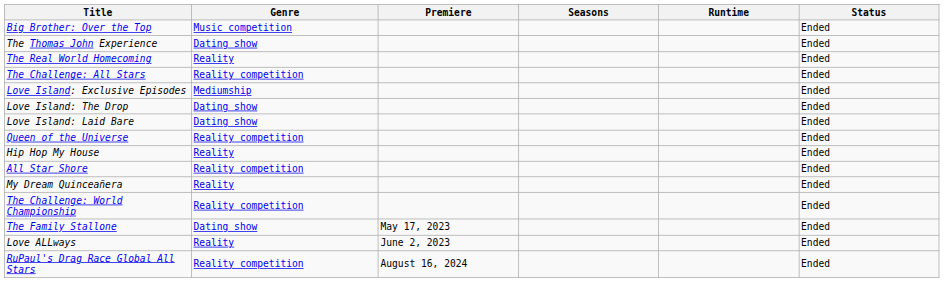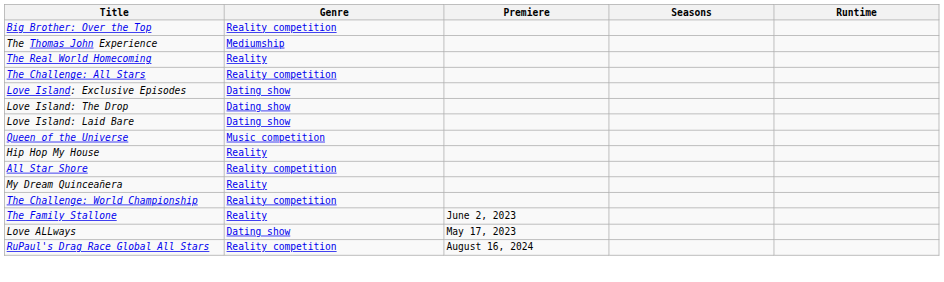 <table class="wikitable sortable" style="width:100%;">
 <tr>
 <th style="width:20%;">Title</th>
 <th style="width:20%;">Genre</th>
 <th style="width:15%;">Premiere</th>
 <th style="width:15%;">Seasons</th>
 <th style="width:15%;">Runtime</th>
-<th style="width:15%;">Status</th>
 </tr>
 <tr>
 <td><em><a href='#'>Big Brother: Over the Top</a></em></td>
-<td><a href='#'>Music competition</a></td>
+<td><a href='#'>Reality competition</a></td>
 <td></td>
 <td></td>
 <td></td>
-<td>Ended</td>
 </tr>
 <tr>
 <td><em>The <a href='#'>Thomas John</a> Experience</em></td>
-<td><a href='#'>Dating show</a></td>
+<td><a href='#'>Mediumship</a></td>
 <td></td>
 <td></td>
 <td></td>
-<td>Ended</td>
 </tr>
 <tr>
 <td><em><a href='#'>The Real World Homecoming</a></em></td>
 <td><a href='#'>Reality</a></td>
 <td></td>
 <td></td>
 <td></td>
-<td>Ended</td>
 </tr>
 <tr>
 <td><em><a href='#'>The Challenge: All Stars</a></em></td>
 <td><a href='#'>Reality competition</a></td>
 <td></td>
 <td></td>
 <td></td>
-<td>Ended</td>
 </tr>
 <tr>
 <td><em><a href='#'>Love Island</a>: Exclusive Episodes</em></td>
-<td><a href='#'>Mediumship</a></td>
+<td><a href='#'>Dating show</a></td>
 <td></td>
 <td></td>
 <td></td>
-<td>Ended</td>
 </tr>
 <tr>
 <td><em>Love Island: The Drop</em></td>
 <td><a href='#'>Dating show</a></td>
 <td></td>
 <td></td>
 <td></td>
-<td>Ended</td>
 </tr>
 <tr>
 <td><em>Love Island: Laid Bare</em></td>
 <td><a href='#'>Dating show</a></td>
 <td></td>
 <td></td>
 <td></td>
-<td>Ended</td>
 </tr>
 <tr>
 <td><em><a href='#'>Queen of the Universe</a></em></td>
-<td><a href='#'>Reality competition</a></td>
+<td><a href='#'>Music competition</a></td>
 <td></td>
 <td></td>
 <td></td>
-<td>Ended</td>
 </tr>
 <tr>
 <td><em>Hip Hop My House</em></td>
 <td><a href='#'>Reality</a></td>
 <td></td>
 <td></td>
 <td></td>
-<td>Ended</td>
 </tr>
 <tr>
 <td><em><a href='#'>All Star Shore</a></em></td>
 <td><a href='#'>Reality competition</a></td>
 <td></td>
 <td></td>
 <td></td>
-<td>Ended</td>
 </tr>
 <tr>
 <td><em>My Dream Quinceañera</em></td>
 <td><a href='#'>Reality</a></td>
 <td></td>
 <td></td>
 <td></td>
-<td>Ended</td>
 </tr>
 <tr>
 <td><em><a href='#'>The Challenge: World Championship</a></em></td>
 <td><a href='#'>Reality competition</a></td>
 <td></td>
 <td></td>
 <td></td>
-<td>Ended</td>
 </tr>
 <tr>
 <td><em><a href='#'>The Family Stallone</a></em></td>
+<td><a href='#'>Reality</a></td>
+<td>June 2, 2023</td>
+<td></td>
+<td></td>
+</tr>
+<tr>
+<td><em>Love ALLways</em></td>
 <td><a href='#'>Dating show</a></td>
 <td>May 17, 2023</td>
 <td></td>
 <td></td>
-<td>Ended</td>
-</tr>
-<tr>
-<td><em>Love ALLways</em></td>
-<td><a href='#'>Reality</a></td>
-<td>June 2, 2023</td>
-<td></td>
-<td></td>
-<td>Ended</td>
 </tr>
 <tr>
 <td><em><a href='#'>RuPaul's Drag Race Global All Stars</a></em></td>
 <td><a href='#'>Reality competition</a></td>
 <td>August 16, 2024</td>
 <td></td>
 <td></td>
-<td>Ended</td>
 </tr>
 </table>
